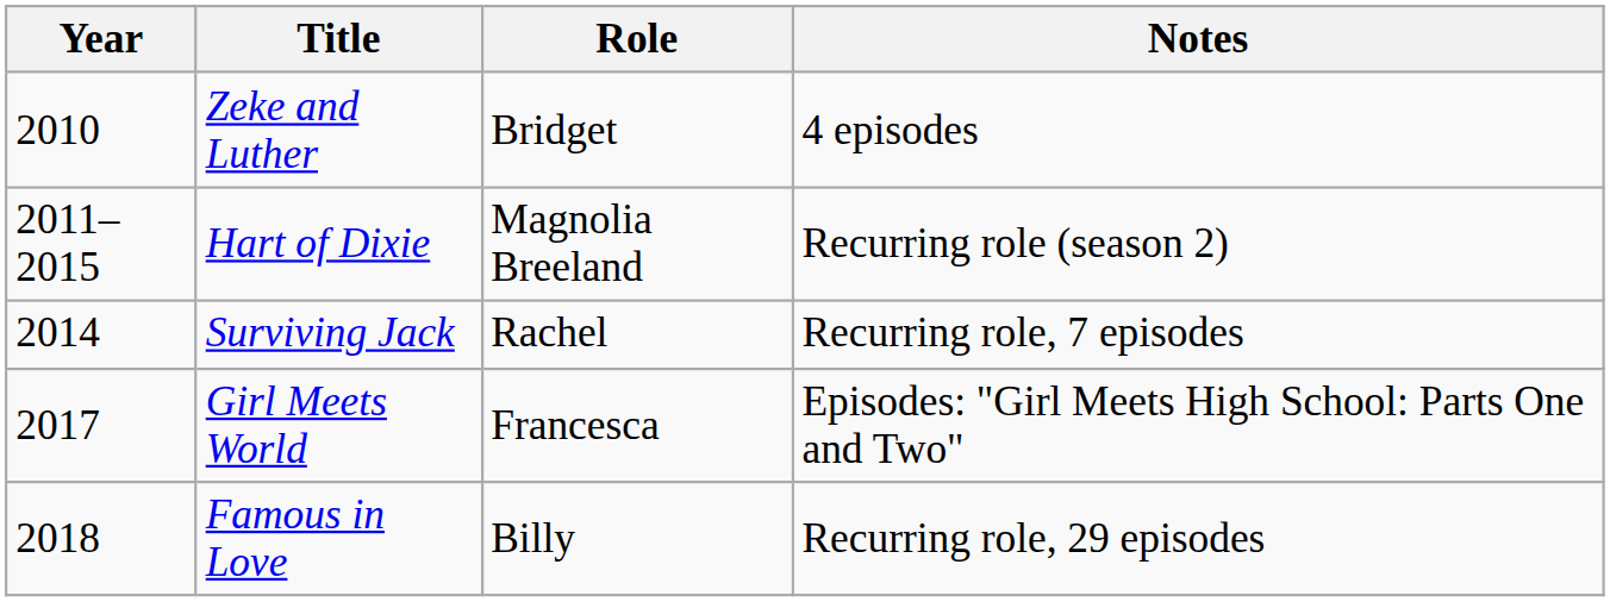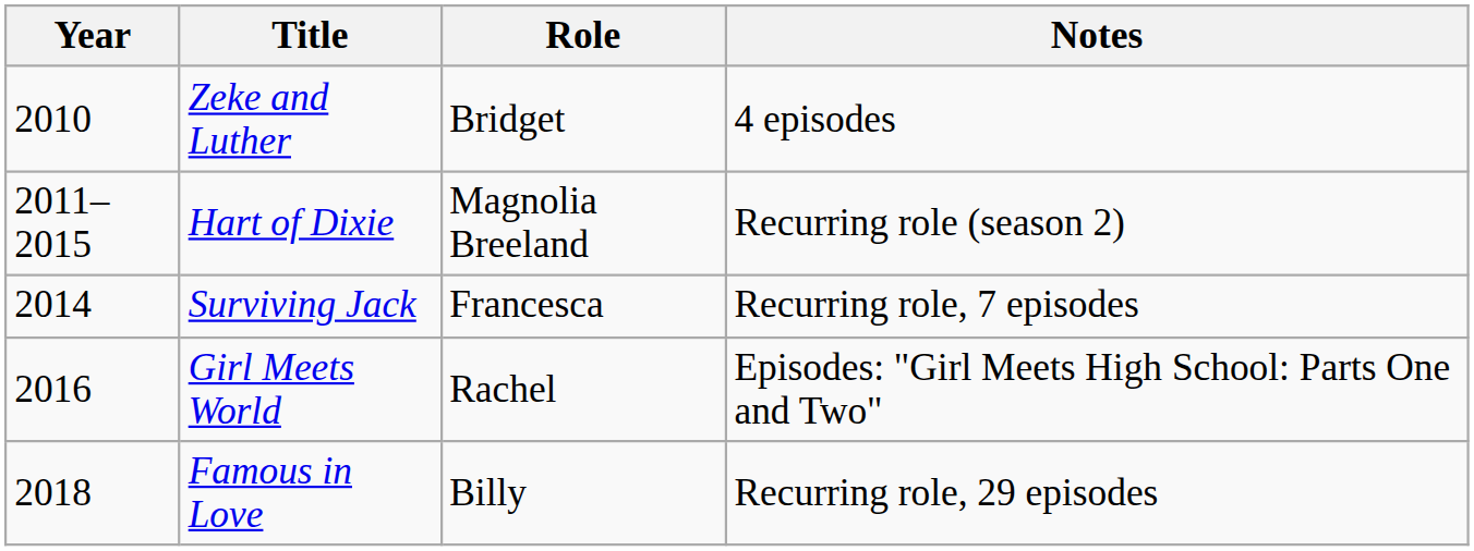 <table class="wikitable sortable">
 <tr>
 <th>Year</th>
 <th>Title</th>
 <th>Role</th>
 <th class="unsortable">Notes</th>
 </tr>
 <tr>
 <td>2010</td>
 <td><em><a href='#'>Zeke and Luther</a></em></td>
 <td>Bridget</td>
 <td>4 episodes</td>
 </tr>
 <tr>
 <td>2011–2015</td>
 <td><em><a href='#'>Hart of Dixie</a></em></td>
 <td>Magnolia Breeland</td>
 <td>Recurring role (season 2)</td>
 </tr>
 <tr>
 <td>2014</td>
 <td><em><a href='#'>Surviving Jack</a></em></td>
-<td>Rachel</td>
+<td>Francesca</td>
 <td>Recurring role, 7 episodes</td>
 </tr>
 <tr>
-<td>2017</td>
+<td>2016</td>
 <td><em><a href='#'>Girl Meets World</a></em></td>
-<td>Francesca</td>
+<td>Rachel</td>
 <td>Episodes: "Girl Meets High School: Parts One and Two"</td>
 </tr>
 <tr>
 <td>2018</td>
 <td><em><a href='#'>Famous in Love</a></em></td>
 <td>Billy</td>
 <td>Recurring role, 29 episodes</td>
 </tr>
 </table>
